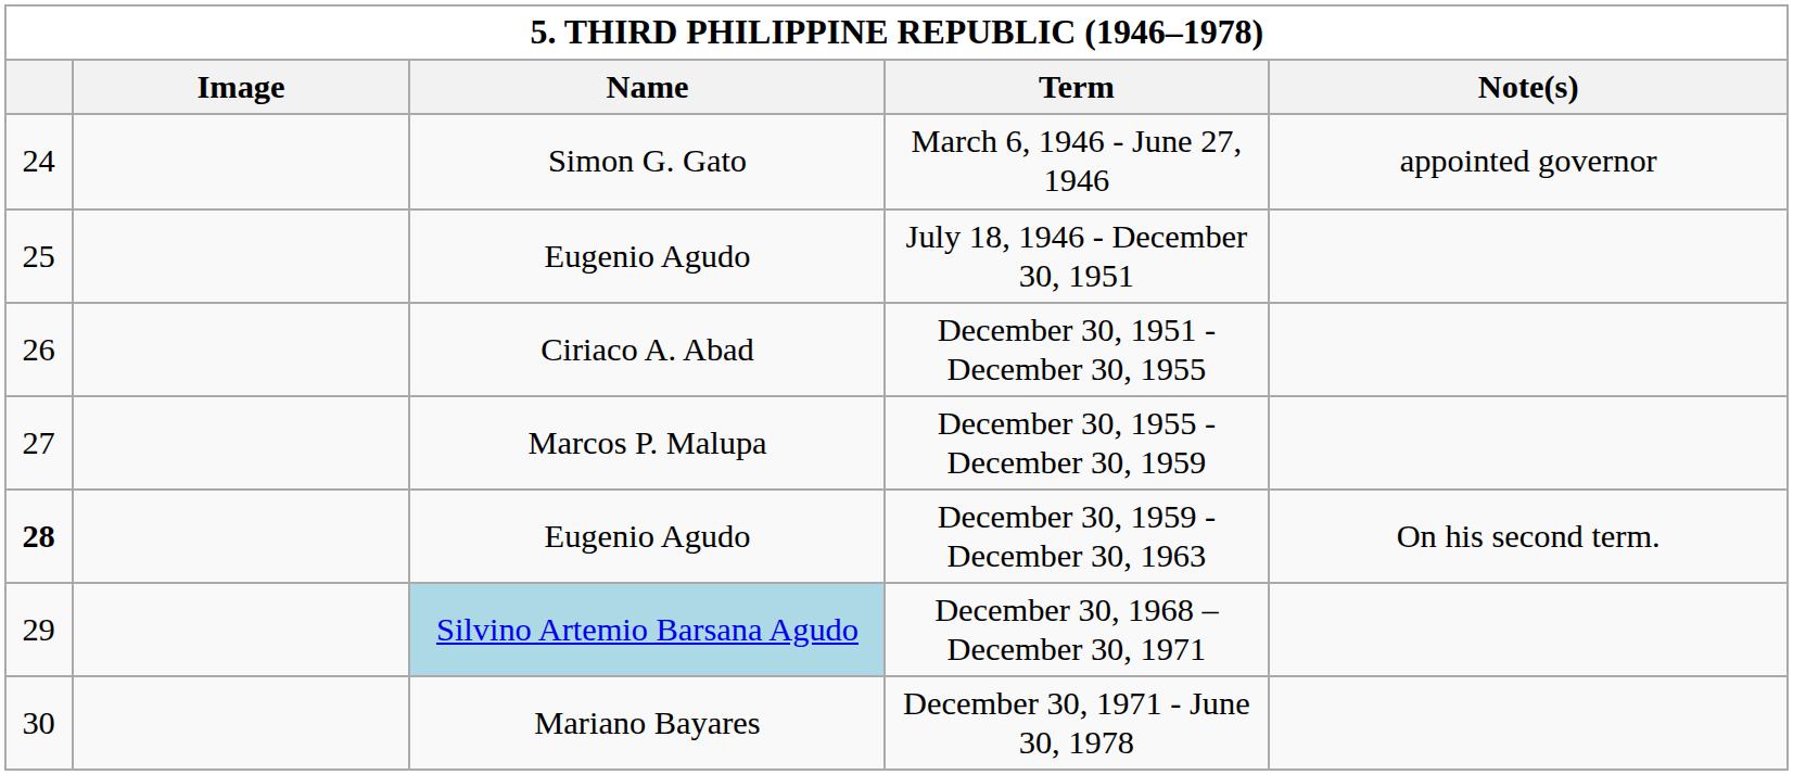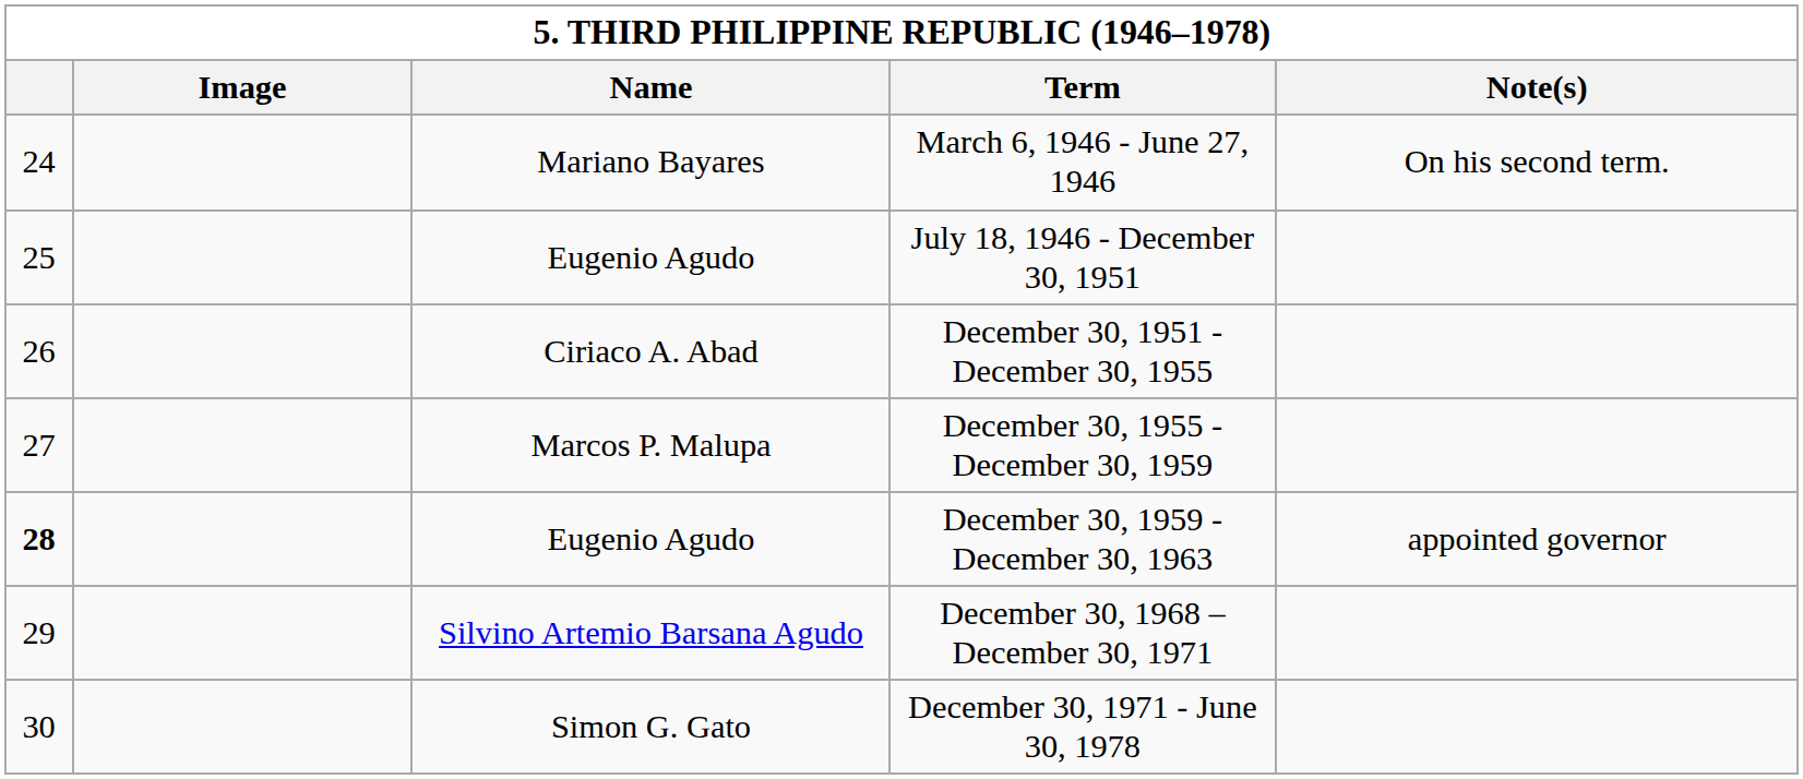 <table class="wikitable collapsible collapsed" style="vertical-align:top;text-align:center;font-size:95%;">
 <tr>
 <th style="background-color:white;font-size:105%;width:51em;" colspan=5>5. THIRD PHILIPPINE REPUBLIC (1946–1978)</th>
 </tr>
 <tr>
 <th style="width: 1em;text-align:center"></th>
 <th style="width: 7em;text-align:center">Image</th>
 <th style="width: 10em;text-align:center">Name</th>
 <th style="width: 8em;text-align:center">Term</th>
 <th style="width: 11em;text-align:center">Note(s)</th>
 </tr>
 <tr>
 <td>24</td>
 <td></td>
-<td>Simon G. Gato</td>
+<td>Mariano Bayares</td>
 <td>March 6, 1946 - June 27, 1946</td>
-<td>appointed governor</td>
+<td>On his second term.</td>
 </tr>
 <tr>
 <td>25</td>
 <td></td>
 <td>Eugenio Agudo</td>
 <td>July 18, 1946 - December 30, 1951</td>
 <td></td>
 </tr>
 <tr>
 <td>26</td>
 <td></td>
 <td>Ciriaco A. Abad</td>
 <td>December 30, 1951 - December 30, 1955</td>
 <td></td>
 </tr>
 <tr>
 <td>27</td>
 <td></td>
 <td>Marcos P. Malupa</td>
 <td>December 30, 1955 - December 30, 1959</td>
 <td></td>
 </tr>
 <tr>
 <td><strong>28</strong></td>
 <td></td>
 <td>Eugenio Agudo</td>
 <td>December 30, 1959 - December 30, 1963</td>
-<td>On his second term.</td>
+<td>appointed governor</td>
 </tr>
 <tr>
 <td>29</td>
 <td></td>
-<td style="background: lightblue;"><a href='#'>Silvino Artemio Barsana Agudo</a></td>
+<td><a href='#'>Silvino Artemio Barsana Agudo</a></td>
 <td>December 30, 1968 – December 30, 1971</td>
 <td></td>
 </tr>
 <tr>
 <td>30</td>
 <td></td>
-<td>Mariano Bayares</td>
+<td>Simon G. Gato</td>
 <td>December 30, 1971 - June 30, 1978</td>
 <td></td>
 </tr>
 </table>
